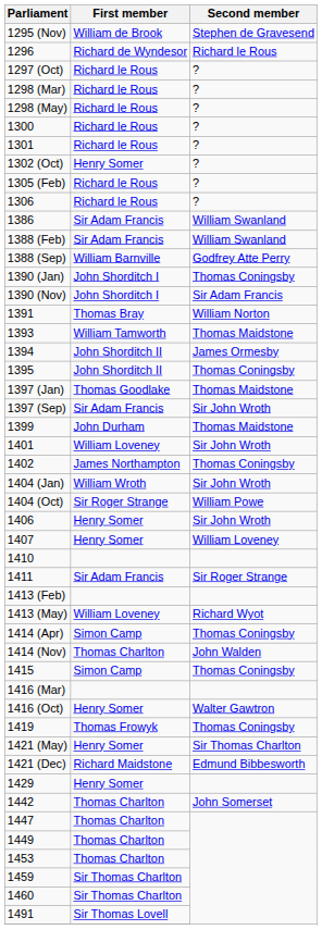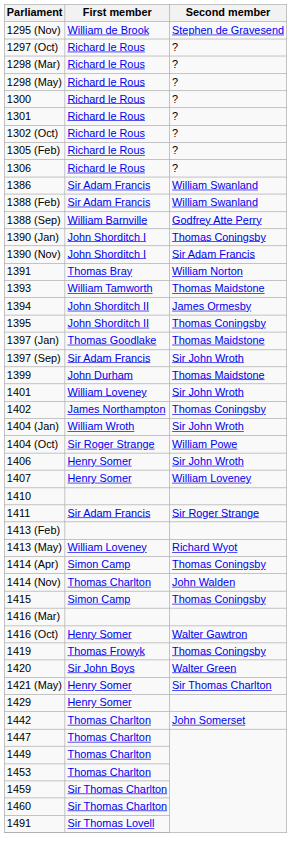 <table class="wikitable">
 <tr>
 <th>Parliament</th>
 <th>First member</th>
 <th>Second member</th>
 </tr>
 <tr>
 <td>1295 (Nov)</td>
 <td><a href='#'>William de Brook</a></td>
 <td><a href='#'>Stephen de Gravesend</a></td>
-</tr>
-<tr>
-<td>1296</td>
-<td><a href='#'>Richard de Wyndesor</a></td>
-<td><a href='#'>Richard le Rous</a></td>
 </tr>
 <tr>
 <td>1297 (Oct)</td>
 <td><a href='#'>Richard le Rous</a></td>
 <td>?</td>
 </tr>
 <tr>
 <td>1298 (Mar)</td>
 <td><a href='#'>Richard le Rous</a></td>
 <td>?</td>
 </tr>
 <tr>
 <td>1298 (May)</td>
 <td><a href='#'>Richard le Rous</a></td>
 <td>?</td>
 </tr>
 <tr>
 <td>1300</td>
 <td><a href='#'>Richard le Rous</a></td>
 <td>?</td>
 </tr>
 <tr>
 <td>1301</td>
 <td><a href='#'>Richard le Rous</a></td>
 <td>?</td>
 </tr>
 <tr>
 <td>1302 (Oct)</td>
-<td><a href='#'>Henry Somer</a></td>
+<td><a href='#'>Richard le Rous</a></td>
 <td>?</td>
 </tr>
 <tr>
 <td>1305 (Feb)</td>
 <td><a href='#'>Richard le Rous</a></td>
 <td>?</td>
 </tr>
 <tr>
 <td>1306</td>
 <td><a href='#'>Richard le Rous</a></td>
 <td>?</td>
 </tr>
 <tr>
 <td>1386</td>
 <td><a href='#'>Sir Adam Francis</a></td>
 <td><a href='#'>William Swanland</a></td>
 </tr>
 <tr>
 <td>1388 (Feb)</td>
 <td><a href='#'>Sir Adam Francis</a></td>
 <td><a href='#'>William Swanland</a>  </td>
 </tr>
 <tr>
 <td>1388 (Sep)</td>
 <td><a href='#'>William Barnville</a></td>
 <td><a href='#'>Godfrey Atte Perry</a></td>
 </tr>
 <tr>
 <td>1390 (Jan)</td>
 <td><a href='#'>John Shorditch I</a></td>
 <td><a href='#'>Thomas Coningsby</a></td>
 </tr>
 <tr>
 <td>1390 (Nov)</td>
 <td><a href='#'>John Shorditch I</a></td>
 <td><a href='#'>Sir Adam Francis</a></td>
 </tr>
 <tr>
 <td>1391</td>
 <td><a href='#'>Thomas Bray</a></td>
 <td><a href='#'>William Norton</a></td>
 </tr>
 <tr>
 <td>1393</td>
 <td><a href='#'>William Tamworth</a></td>
 <td><a href='#'>Thomas Maidstone</a></td>
 </tr>
 <tr>
 <td>1394</td>
 <td><a href='#'>John Shorditch II</a></td>
 <td><a href='#'>James Ormesby</a></td>
 </tr>
 <tr>
 <td>1395</td>
 <td><a href='#'>John Shorditch II</a></td>
 <td><a href='#'>Thomas Coningsby</a></td>
 </tr>
 <tr>
 <td>1397 (Jan)</td>
 <td><a href='#'>Thomas Goodlake</a></td>
 <td><a href='#'>Thomas Maidstone</a></td>
 </tr>
 <tr>
 <td>1397 (Sep)</td>
 <td><a href='#'>Sir Adam Francis</a></td>
 <td><a href='#'>Sir John Wroth</a></td>
 </tr>
 <tr>
 <td>1399</td>
 <td><a href='#'>John Durham</a></td>
 <td><a href='#'>Thomas Maidstone</a></td>
 </tr>
 <tr>
 <td>1401</td>
 <td><a href='#'>William Loveney</a></td>
 <td><a href='#'>Sir John Wroth</a></td>
 </tr>
 <tr>
 <td>1402</td>
 <td><a href='#'>James Northampton</a></td>
 <td><a href='#'>Thomas Coningsby</a></td>
 </tr>
 <tr>
 <td>1404 (Jan)</td>
 <td><a href='#'>William Wroth</a></td>
 <td><a href='#'>Sir John Wroth</a></td>
 </tr>
 <tr>
 <td>1404 (Oct)</td>
 <td><a href='#'>Sir Roger Strange</a></td>
 <td><a href='#'>William Powe</a></td>
 </tr>
 <tr>
 <td>1406</td>
 <td><a href='#'>Henry Somer</a></td>
 <td><a href='#'>Sir John Wroth</a>  </td>
 </tr>
 <tr>
 <td>1407</td>
 <td><a href='#'>Henry Somer</a></td>
 <td><a href='#'>William Loveney</a>  </td>
 </tr>
 <tr>
 <td>1410</td>
 <td></td>
 </tr>
 <tr>
 <td>1411</td>
 <td><a href='#'>Sir Adam Francis</a></td>
 <td><a href='#'>Sir Roger Strange</a></td>
 </tr>
 <tr>
 <td>1413 (Feb)</td>
 <td></td>
 </tr>
 <tr>
 <td>1413 (May)</td>
 <td><a href='#'>William Loveney</a></td>
 <td><a href='#'>Richard Wyot</a></td>
 </tr>
 <tr>
 <td>1414 (Apr)</td>
 <td><a href='#'>Simon Camp</a></td>
 <td><a href='#'>Thomas Coningsby</a></td>
 </tr>
 <tr>
 <td>1414 (Nov)</td>
 <td><a href='#'>Thomas Charlton</a></td>
 <td><a href='#'>John Walden</a></td>
 </tr>
 <tr>
 <td>1415</td>
 <td><a href='#'>Simon Camp</a></td>
 <td><a href='#'>Thomas Coningsby</a></td>
 </tr>
 <tr>
 <td>1416 (Mar)</td>
 <td></td>
 </tr>
 <tr>
 <td>1416 (Oct)</td>
 <td><a href='#'>Henry Somer</a></td>
 <td><a href='#'>Walter Gawtron</a></td>
 </tr>
 <tr>
 <td>1419</td>
 <td><a href='#'>Thomas Frowyk</a></td>
 <td><a href='#'>Thomas Coningsby</a></td>
 </tr>
 <tr>
+<td>1420</td>
+<td><a href='#'>Sir John Boys</a></td>
+<td><a href='#'>Walter Green</a></td>
+</tr>
+<tr>
 <td>1421 (May)</td>
 <td><a href='#'>Henry Somer</a></td>
 <td><a href='#'>Sir Thomas Charlton</a></td>
-</tr>
-<tr>
-<td>1421 (Dec)</td>
-<td><a href='#'>Richard Maidstone</a></td>
-<td><a href='#'>Edmund Bibbesworth</a></td>
 </tr>
 <tr>
 <td>1429</td>
 <td><a href='#'>Henry Somer</a></td>
 </tr>
 <tr>
 <td>1442</td>
 <td><a href='#'>Thomas Charlton</a></td>
 <td><a href='#'>John Somerset</a></td>
 </tr>
 <tr>
 <td>1447</td>
 <td><a href='#'>Thomas Charlton</a></td>
 </tr>
 <tr>
 <td>1449</td>
 <td><a href='#'>Thomas Charlton</a></td>
 </tr>
 <tr>
 <td>1453</td>
 <td><a href='#'>Thomas Charlton</a></td>
 </tr>
 <tr>
 <td>1459</td>
 <td><a href='#'>Sir Thomas Charlton</a></td>
 </tr>
 <tr>
 <td>1460</td>
 <td><a href='#'>Sir Thomas Charlton</a></td>
 </tr>
 <tr>
 <td>1491</td>
 <td><a href='#'>Sir Thomas Lovell</a></td>
 </tr>
 <tr>
 </tr>
 </table>
